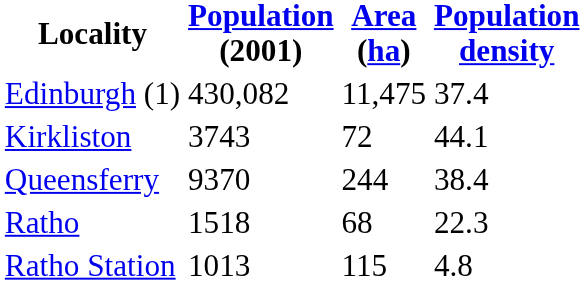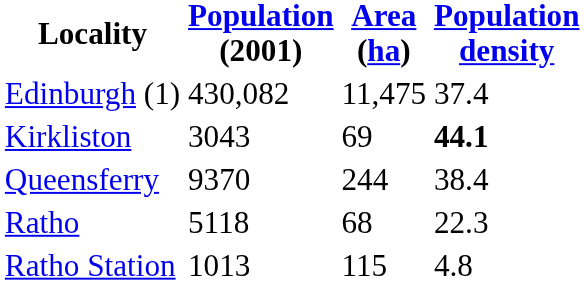 <table>
 <tr>
 <th>Locality</th>
 <th><a href='#'>Population</a><br>(2001)</th>
 <th><a href='#'>Area</a><br>(<a href='#'>ha</a>)</th>
 <th><a href='#'>Population<br>density</a></th>
 </tr>
 <tr>
 <td><a href='#'>Edinburgh</a> (1)</td>
 <td>430,082</td>
 <td>11,475</td>
 <td>37.4</td>
 </tr>
 <tr>
 <td><a href='#'>Kirkliston</a></td>
-<td>3743</td>
-<td>72</td>
-<td>44.1</td>
+<td>3043</td>
+<td>69</td>
+<td><strong>44.1</strong></td>
 </tr>
 <tr>
 <td><a href='#'>Queensferry</a></td>
 <td>9370</td>
 <td>244</td>
 <td>38.4</td>
 </tr>
 <tr>
 <td><a href='#'>Ratho</a></td>
-<td>1518</td>
+<td>5118</td>
 <td>68</td>
 <td>22.3</td>
 </tr>
 <tr>
 <td><a href='#'>Ratho Station</a></td>
 <td>1013</td>
 <td>115</td>
 <td>4.8</td>
 </tr>
 <tr>
 </tr>
 </table>
